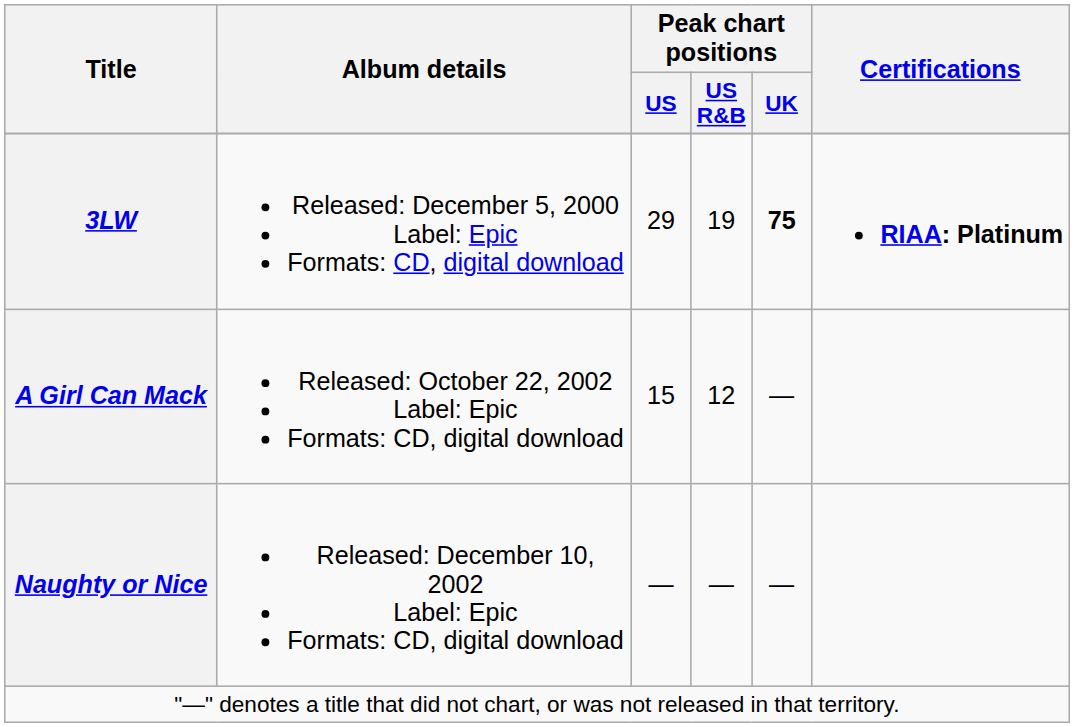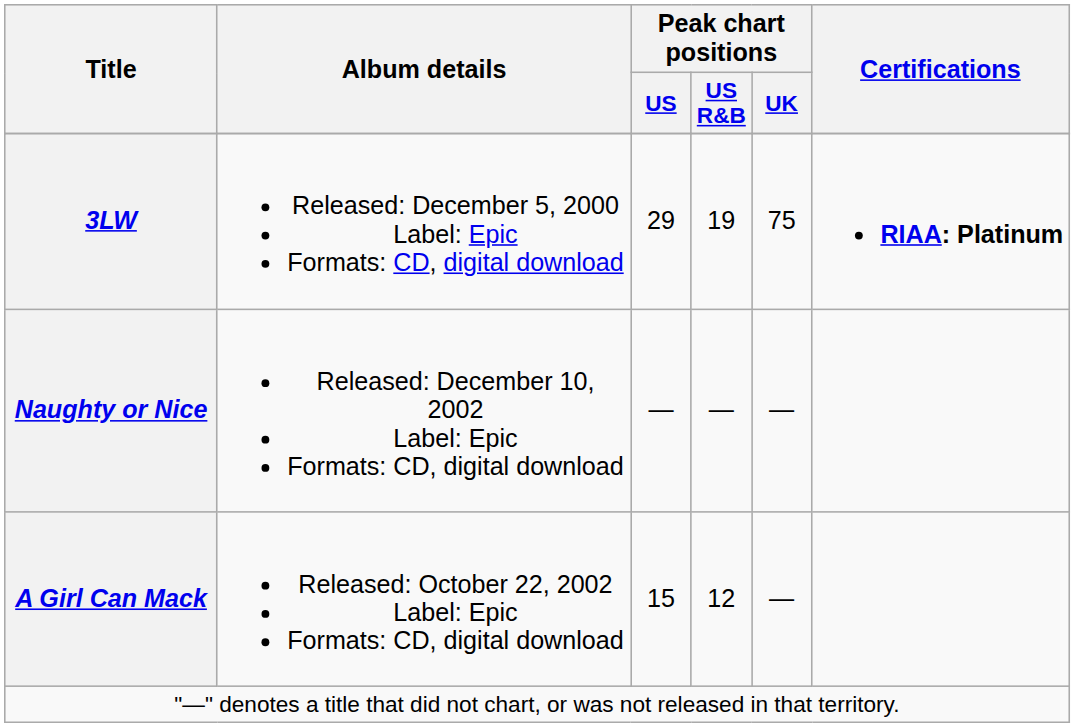 <table class="wikitable plainrowheaders" style="text-align:center;">
 <tr>
 <th scope="col" rowspan="2" style="width:8em;">Title</th>
 <th scope="col" rowspan="2" style="width:16em;">Album details</th>
 <th scope="col" colspan="3">Peak chart positions</th>
 <th scope="col" rowspan="2"><a href='#'>Certifications</a></th>
 </tr>
 <tr>
 <th scope="col" style="width:2.2em;font-size:90%;"><a href='#'>US</a><br></th>
 <th scope="col" style="width:2.2em;font-size:90%;"><a href='#'>US R&B</a><br></th>
 <th scope="col" style="width:2.2em;font-size:90%;"><a href='#'>UK</a><br></th>
 </tr>
 <tr>
 </tr>
 <tr>
 <th scope="row"><em><a href='#'>3LW</a></em></th>
 <td><br><ul><li>Released: December 5, 2000</li><li>Label: <a href='#'>Epic</a></li><li>Formats: <a href='#'>CD</a>, <a href='#'>digital download</a></li></ul></td>
 <td>29</td>
 <td>19</td>
-<td><strong>75</strong></td>
+<td>75</td>
 <td style="text-align:left;"><strong><br><ul><li><a href='#'>RIAA</a>: Platinum</li></ul></strong></td>
+</tr>
+<tr>
+<th scope="row"><em><a href='#'>Naughty or Nice</a></em></th>
+<td><br><ul><li>Released: December 10, 2002</li><li>Label: Epic</li><li>Formats: CD, digital download</li></ul></td>
+<td>—</td>
+<td>—</td>
+<td>—</td>
+<td></td>
 </tr>
 <tr>
 <th scope="row"><em><a href='#'>A Girl Can Mack</a></em></th>
 <td><br><ul><li>Released: October 22, 2002</li><li>Label: Epic</li><li>Formats: CD, digital download</li></ul></td>
 <td>15</td>
 <td>12</td>
 <td>—</td>
 <td></td>
 </tr>
 <tr>
-<th scope="row"><em><a href='#'>Naughty or Nice</a></em></th>
-<td><br><ul><li>Released: December 10, 2002</li><li>Label: Epic</li><li>Formats: CD, digital download</li></ul></td>
-<td>—</td>
-<td>—</td>
-<td>—</td>
-<td></td>
-</tr>
-<tr>
 <td colspan="6" style="font-size:90%">"—" denotes a title that did not chart, or was not released in that territory.</td>
 </tr>
 </table>
